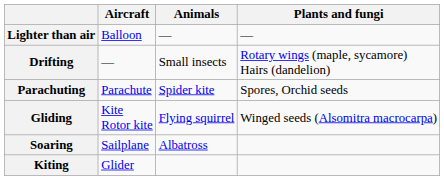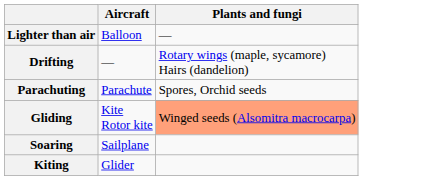 <table class="wikitable">
 <tr>
 <th> </th>
 <th>Aircraft</th>
-<th>Animals</th>
 <th>Plants and fungi</th>
 </tr>
 <tr>
 <th>Lighter than air</th>
 <td><a href='#'>Balloon</a></td>
 <td>—</td>
-<td>—</td>
 </tr>
 <tr>
 <th>Drifting</th>
 <td>—</td>
-<td>Small insects</td>
 <td><a href='#'>Rotary wings</a> (maple, sycamore)<br>Hairs (dandelion)</td>
 </tr>
 <tr>
 <th>Parachuting</th>
 <td><a href='#'>Parachute</a></td>
-<td><a href='#'>Spider kite</a></td>
 <td>Spores, Orchid seeds</td>
 </tr>
 <tr>
 <th>Gliding</th>
 <td><a href='#'>Kite</a><br><a href='#'>Rotor kite</a></td>
-<td><a href='#'>Flying squirrel</a></td>
-<td>Winged seeds (<a href='#'>Alsomitra macrocarpa</a>)</td>
+<td style="background: lightsalmon;">Winged seeds (<a href='#'>Alsomitra macrocarpa</a>)</td>
 </tr>
 <tr>
 <th>Soaring</th>
 <td><a href='#'>Sailplane</a></td>
-<td><a href='#'>Albatross</a></td>
 <td></td>
 </tr>
 <tr>
 <th>Kiting</th>
 <td><a href='#'>Glider</a><br></td>
 <td></td>
-<td></td>
 </tr>
 </table>
